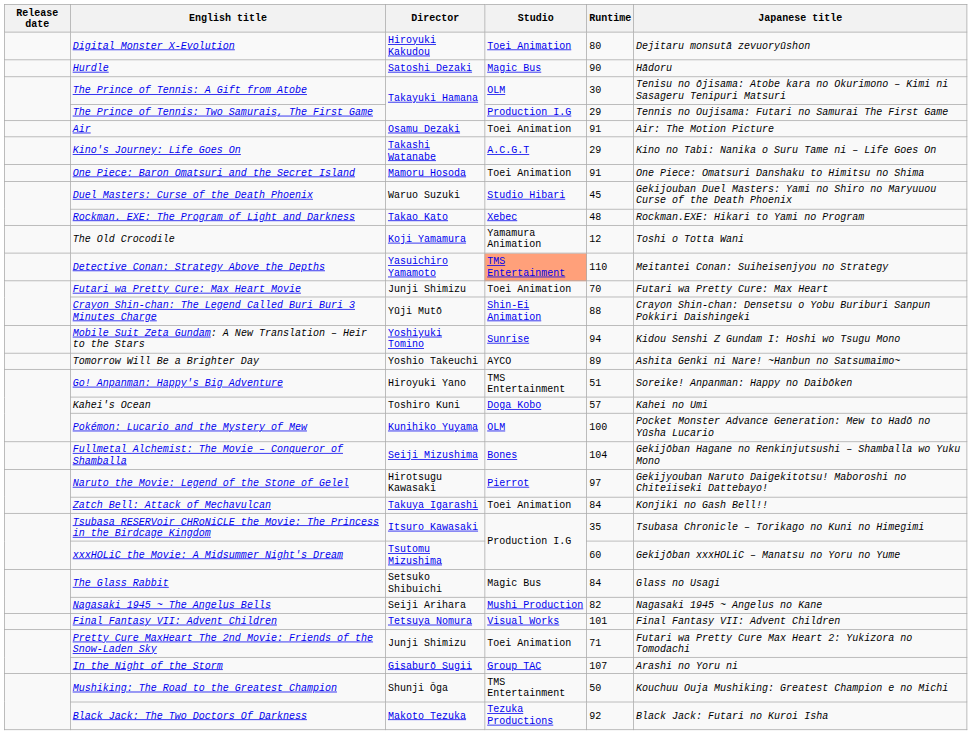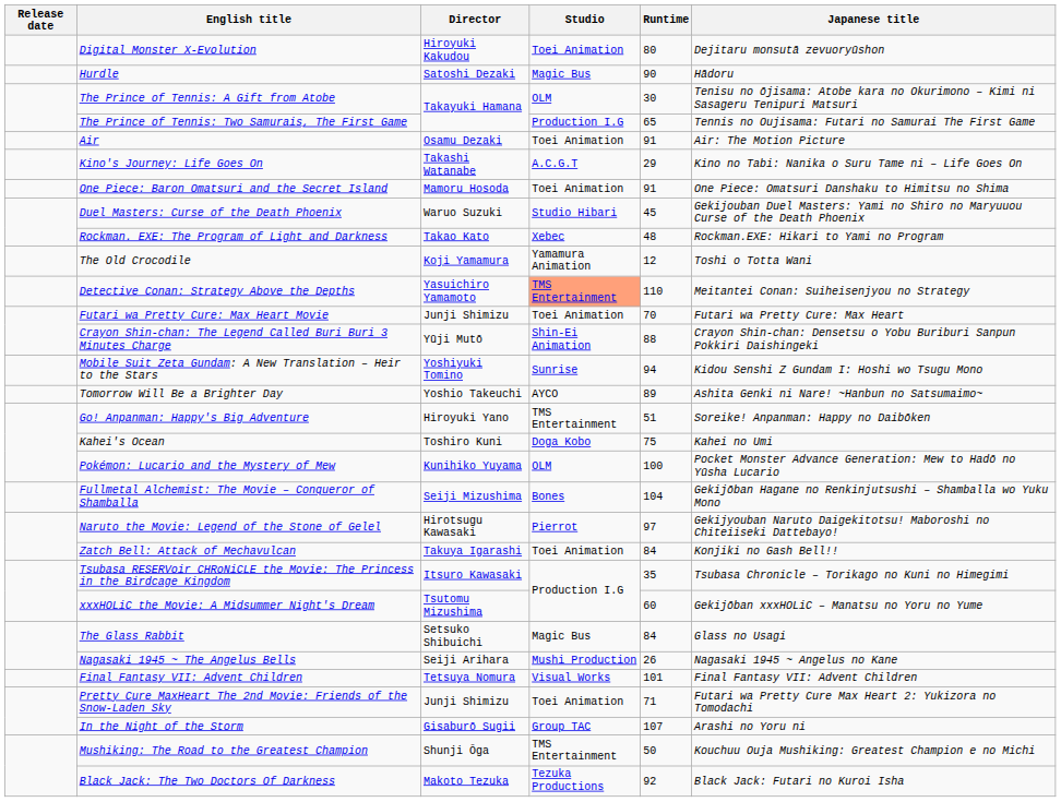 <table class="wikitable sortable">
 <tr>
 <th>Release date</th>
 <th>English title</th>
 <th>Director</th>
 <th>Studio</th>
 <th>Runtime</th>
 <th>Japanese title</th>
 </tr>
 <tr>
 <td></td>
 <td><a href='#'><em>Digital Monster X-Evolution</em></a></td>
 <td><a href='#'>Hiroyuki Kakudou</a></td>
 <td><a href='#'>Toei Animation</a></td>
 <td>80</td>
 <td><em>Dejitaru monsutā zevuoryūshon</em></td>
 </tr>
 <tr>
 <td></td>
 <td><em><a href='#'>Hurdle</a></em></td>
 <td><a href='#'>Satoshi Dezaki</a></td>
 <td><a href='#'>Magic Bus</a></td>
 <td>90</td>
 <td><em>Hādoru</em></td>
 </tr>
 <tr>
 <td rowspan="2"></td>
 <td><a href='#'><em>The Prince of Tennis: A Gift from Atobe</em></a></td>
 <td rowspan="2"><a href='#'>Takayuki Hamana</a></td>
 <td><a href='#'>OLM</a></td>
 <td>30</td>
 <td><em>Tenisu no ōjisama: Atobe kara no Okurimono – Kimi ni Sasageru Tenipuri Matsuri</em></td>
 </tr>
 <tr>
 <td><a href='#'><em>The Prince of Tennis: Two Samurais, The First Game</em></a></td>
 <td><a href='#'>Production I.G</a></td>
-<td>29</td>
+<td>65</td>
 <td><em>Tennis no Oujisama: Futari no Samurai The First Game</em></td>
 </tr>
 <tr>
 <td></td>
 <td><a href='#'><em>Air</em></a></td>
 <td><a href='#'>Osamu Dezaki</a></td>
 <td>Toei Animation</td>
 <td>91</td>
 <td><em>Air: The Motion Picture</em></td>
 </tr>
 <tr>
 <td></td>
 <td><a href='#'><em>Kino's Journey: Life Goes On</em></a></td>
 <td><a href='#'>Takashi Watanabe</a></td>
 <td><a href='#'>A.C.G.T</a></td>
 <td>29</td>
 <td><em>Kino no Tabi: Nanika o Suru Tame ni – Life Goes On</em></td>
 </tr>
 <tr>
 <td></td>
 <td><a href='#'><em>One Piece: Baron Omatsuri and the Secret Island</em></a></td>
 <td><a href='#'>Mamoru Hosoda</a></td>
 <td>Toei Animation</td>
 <td>91</td>
 <td><em>One Piece: Omatsuri Danshaku to Himitsu no Shima</em></td>
 </tr>
 <tr>
 <td rowspan="2"></td>
 <td><a href='#'><em>Duel Masters: Curse of the Death Phoenix</em></a></td>
 <td>Waruo Suzuki</td>
 <td><a href='#'>Studio Hibari</a></td>
 <td>45</td>
 <td><em>Gekijouban Duel Masters: Yami no Shiro no Maryuuou Curse of the Death Phoenix</em></td>
 </tr>
 <tr>
 <td><a href='#'><em>Rockman. EXE: The Program of Light and Darkness</em></a></td>
 <td><a href='#'>Takao Kato</a></td>
 <td><a href='#'>Xebec</a></td>
 <td>48</td>
 <td><em>Rockman.EXE: Hikari to Yami no Program</em></td>
 </tr>
 <tr>
 <td></td>
 <td><em>The Old Crocodile</em></td>
 <td><a href='#'>Koji Yamamura</a></td>
 <td>Yamamura Animation</td>
 <td>12</td>
 <td><em>Toshi o Totta Wani</em></td>
 </tr>
 <tr>
 <td></td>
 <td><em><a href='#'>Detective Conan: Strategy Above the Depths</a></em></td>
 <td><a href='#'>Yasuichiro Yamamoto</a></td>
 <td style="background: lightsalmon;"><a href='#'>TMS Entertainment</a></td>
 <td>110</td>
 <td><em>Meitantei Conan: Suiheisenjyou no Strategy</em></td>
 </tr>
 <tr>
 <td rowspan="2"></td>
 <td><a href='#'><em>Futari wa Pretty Cure: Max Heart Movie</em></a></td>
 <td>Junji Shimizu</td>
 <td>Toei Animation</td>
 <td>70</td>
 <td><em>Futari wa Pretty Cure: Max Heart</em></td>
 </tr>
 <tr>
 <td><em><a href='#'>Crayon Shin-chan: The Legend Called Buri Buri 3 Minutes Charge</a></em></td>
 <td>Yūji Mutō</td>
 <td><a href='#'>Shin-Ei Animation</a></td>
 <td>88</td>
 <td><em>Crayon Shin-chan: Densetsu o Yobu Buriburi Sanpun Pokkiri Daishingeki</em></td>
 </tr>
 <tr>
 <td></td>
 <td><em><a href='#'>Mobile Suit Zeta Gundam</a>: A New Translation – Heir to the Stars</em></td>
 <td><a href='#'>Yoshiyuki Tomino</a></td>
 <td><a href='#'>Sunrise</a></td>
 <td>94</td>
 <td><em>Kidou Senshi Z Gundam I: Hoshi wo Tsugu Mono</em></td>
 </tr>
 <tr>
 <td></td>
 <td><em>Tomorrow Will Be a Brighter Day</em></td>
 <td>Yoshio Takeuchi</td>
 <td>AYCO</td>
 <td>89</td>
 <td><em>Ashita Genki ni Nare! ~Hanbun no Satsumaimo~</em></td>
 </tr>
 <tr>
 <td rowspan="3"></td>
 <td><a href='#'><em>Go! Anpanman: Happy's Big Adventure</em></a></td>
 <td>Hiroyuki Yano</td>
 <td>TMS Entertainment</td>
 <td>51</td>
 <td><em>Soreike! Anpanman: Happy no Daibōken</em></td>
 </tr>
 <tr>
 <td><em>Kahei's Ocean</em></td>
 <td>Toshiro Kuni</td>
 <td><a href='#'>Doga Kobo</a></td>
-<td>57</td>
+<td>75</td>
 <td><em>Kahei no Umi</em></td>
 </tr>
 <tr>
 <td><em><a href='#'>Pokémon: Lucario and the Mystery of Mew</a></em></td>
 <td><a href='#'>Kunihiko Yuyama</a></td>
 <td><a href='#'>OLM</a></td>
 <td>100</td>
 <td><em>Pocket Monster Advance Generation: Mew to Hadō no Yūsha Lucario</em></td>
 </tr>
 <tr>
 <td></td>
 <td><a href='#'><em>Fullmetal Alchemist: The Movie – Conqueror of Shamballa</em></a></td>
 <td><a href='#'>Seiji Mizushima</a></td>
 <td><a href='#'>Bones</a></td>
 <td>104</td>
 <td><em>Gekijōban Hagane no Renkinjutsushi – Shamballa wo Yuku Mono</em></td>
 </tr>
 <tr>
 <td rowspan="2"></td>
 <td><em><a href='#'>Naruto the Movie: Legend of the Stone of Gelel</a></em></td>
 <td>Hirotsugu Kawasaki</td>
 <td><a href='#'>Pierrot</a></td>
 <td>97</td>
 <td><em>Gekijyouban Naruto Daigekitotsu! Maboroshi no Chiteiiseki Dattebayo!</em></td>
 </tr>
 <tr>
 <td><a href='#'><em>Zatch Bell: Attack of Mechavulcan</em></a></td>
 <td><a href='#'>Takuya Igarashi</a></td>
 <td>Toei Animation</td>
 <td>84</td>
 <td><em>Konjiki no Gash Bell!!</em></td>
 </tr>
 <tr>
 <td rowspan="2"></td>
 <td><a href='#'><em>Tsubasa RESERVoir CHRoNiCLE the Movie: The Princess in the Birdcage Kingdom</em></a></td>
 <td><a href='#'>Itsuro Kawasaki</a></td>
 <td rowspan="2">Production I.G</td>
 <td>35</td>
 <td><em>Tsubasa Chronicle – Torikago no Kuni no Himegimi</em></td>
 </tr>
 <tr>
 <td><a href='#'><em>xxxHOLiC the Movie: A Midsummer Night's Dream</em></a></td>
 <td><a href='#'>Tsutomu Mizushima</a></td>
 <td>60</td>
 <td><em>Gekijōban xxxHOLiC – Manatsu no Yoru no Yume</em></td>
 </tr>
 <tr>
 <td rowspan="2"></td>
 <td><em><a href='#'>The Glass Rabbit</a></em></td>
 <td>Setsuko Shibuichi</td>
 <td>Magic Bus</td>
 <td>84</td>
 <td><em>Glass no Usagi</em></td>
 </tr>
 <tr>
 <td><em><a href='#'>Nagasaki 1945 ~ The Angelus Bells</a></em></td>
 <td>Seiji Arihara</td>
 <td><a href='#'>Mushi Production</a></td>
-<td>82</td>
+<td>26</td>
 <td><em>Nagasaki 1945 ~ Angelus no Kane</em></td>
 </tr>
 <tr>
 <td></td>
 <td><em><a href='#'>Final Fantasy VII: Advent Children</a></em></td>
 <td><a href='#'>Tetsuya Nomura</a></td>
 <td><a href='#'>Visual Works</a></td>
 <td>101</td>
 <td><em>Final Fantasy VII: Advent Children</em></td>
 </tr>
 <tr>
 <td rowspan="2"></td>
 <td><a href='#'><em>Pretty Cure MaxHeart The 2nd Movie: Friends of the Snow-Laden Sky</em></a></td>
 <td>Junji Shimizu</td>
 <td>Toei Animation</td>
 <td>71</td>
 <td><em>Futari wa Pretty Cure Max Heart 2: Yukizora no Tomodachi</em></td>
 </tr>
 <tr>
 <td><a href='#'><em>In the Night of the Storm</em></a></td>
 <td><a href='#'>Gisaburō Sugii</a></td>
 <td><a href='#'>Group TAC</a></td>
 <td>107</td>
 <td><em>Arashi no Yoru ni</em></td>
 </tr>
 <tr>
 <td rowspan="2"></td>
 <td><a href='#'><em>Mushiking: The Road to the Greatest Champion</em></a></td>
 <td>Shunji Ōga</td>
 <td>TMS Entertainment</td>
 <td>50</td>
 <td><em>Kouchuu Ouja Mushiking: Greatest Champion e no Michi</em></td>
 </tr>
 <tr>
 <td><em><a href='#'>Black Jack: The Two Doctors Of Darkness</a></em></td>
 <td><a href='#'>Makoto Tezuka</a></td>
 <td><a href='#'>Tezuka Productions</a></td>
 <td>92</td>
 <td><em>Black Jack: Futari no Kuroi Isha</em></td>
 </tr>
 </table>
